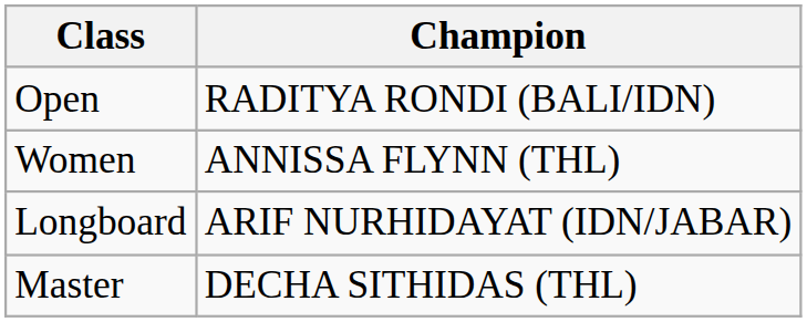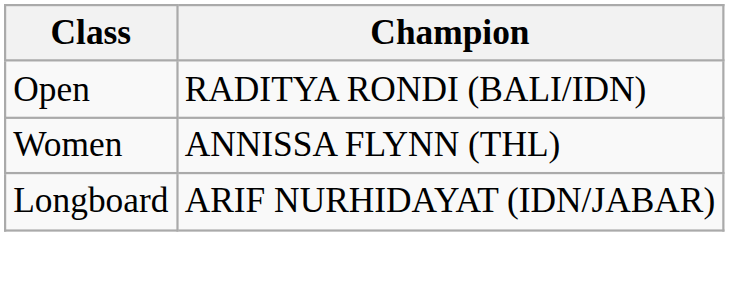 <table class="wikitable">
 <tr>
 <th>Class</th>
 <th>Champion</th>
 </tr>
 <tr>
 <td>Open</td>
 <td>RADITYA RONDI (BALI/IDN)</td>
 </tr>
 <tr>
 <td>Women</td>
 <td>ANNISSA FLYNN (THL)</td>
 </tr>
 <tr>
 <td>Longboard</td>
 <td>ARIF NURHIDAYAT (IDN/JABAR)</td>
 </tr>
-<tr>
-<td>Master</td>
-<td>DECHA SITHIDAS (THL)</td>
-</tr>
 </table>
